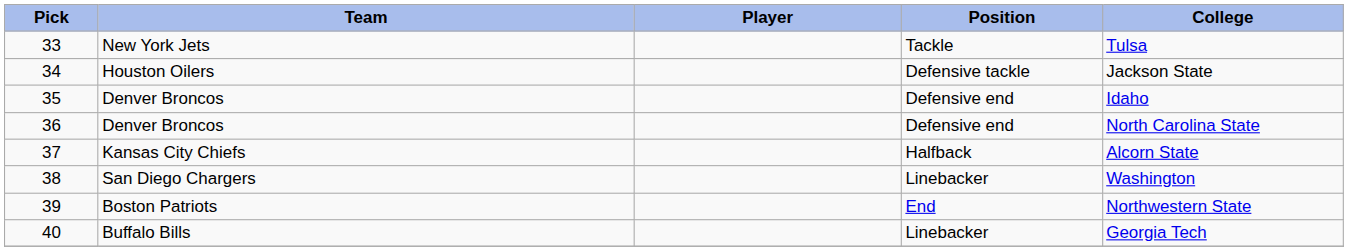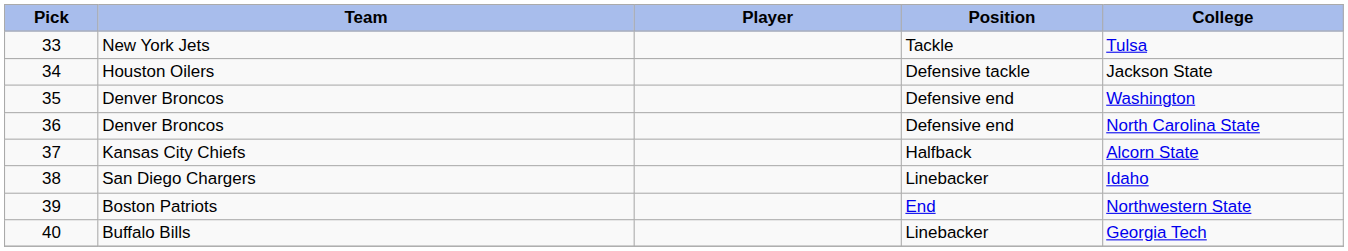 <table class="wikitable sortable sortable" style="width: 100%">
 <tr>
 <th style="background:#A8BDEC;" width=7%>Pick</th>
 <th style="background:#A8BDEC;" width=40%>Team</th>
 <th style="background:#A8BDEC;" width=20%>Player</th>
 <th style="background:#A8BDEC;" width=15%>Position</th>
 <th style="background:#A8BDEC;" width=20%>College</th>
 </tr>
 <tr>
 <td align=center>33</td>
 <td>New York Jets</td>
 <td></td>
 <td>Tackle</td>
 <td><a href='#'>Tulsa</a></td>
 </tr>
 <tr>
 <td align=center>34</td>
 <td>Houston Oilers</td>
 <td></td>
 <td>Defensive tackle</td>
 <td>Jackson State</td>
 </tr>
 <tr>
 <td align=center>35</td>
 <td>Denver Broncos </td>
 <td></td>
 <td>Defensive end</td>
-<td><a href='#'>Idaho</a></td>
+<td><a href='#'>Washington</a></td>
 </tr>
 <tr>
 <td align=center>36</td>
 <td>Denver Broncos</td>
 <td></td>
 <td>Defensive end</td>
 <td><a href='#'>North Carolina State</a></td>
 </tr>
 <tr>
 <td align=center>37</td>
 <td>Kansas City Chiefs</td>
 <td></td>
 <td>Halfback</td>
 <td><a href='#'>Alcorn State</a></td>
 </tr>
 <tr>
 <td align=center>38</td>
 <td>San Diego Chargers</td>
 <td></td>
 <td>Linebacker</td>
-<td><a href='#'>Washington</a></td>
+<td><a href='#'>Idaho</a></td>
 </tr>
 <tr>
 <td align=center>39</td>
 <td>Boston Patriots</td>
 <td></td>
 <td><a href='#'>End</a></td>
 <td><a href='#'>Northwestern State</a></td>
 </tr>
 <tr>
 <td align=center>40</td>
 <td>Buffalo Bills</td>
 <td></td>
 <td>Linebacker</td>
 <td><a href='#'>Georgia Tech</a></td>
 </tr>
 <tr>
 </tr>
 </table>
